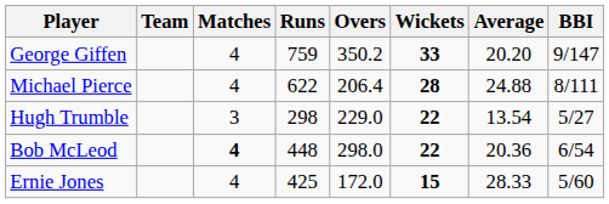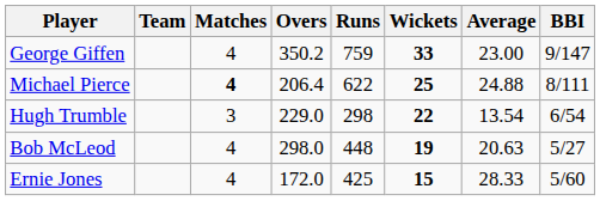 <table class="wikitable" style="text-align:center;">
 <tr>
 <th>Player</th>
 <th>Team</th>
 <th>Matches</th>
+<th>Overs</th>
 <th>Runs</th>
-<th>Overs</th>
 <th>Wickets</th>
 <th>Average</th>
 <th>BBI</th>
 </tr>
 <tr>
 <td style="text-align:left"><a href='#'>George Giffen</a></td>
 <td style="text-align:left"></td>
 <td>4</td>
+<td>350.2</td>
 <td>759</td>
-<td>350.2</td>
 <td><strong>33</strong></td>
-<td>20.20</td>
+<td>23.00</td>
 <td>9/147</td>
 </tr>
 <tr>
 <td style="text-align:left"><a href='#'>Michael Pierce</a></td>
 <td style="text-align:left"></td>
-<td>4</td>
+<td><strong>4</strong></td>
+<td>206.4</td>
 <td>622</td>
-<td>206.4</td>
-<td><strong>28</strong></td>
+<td><strong>25</strong></td>
 <td>24.88</td>
 <td>8/111</td>
 </tr>
 <tr>
 <td style="text-align:left"><a href='#'>Hugh Trumble</a></td>
 <td style="text-align:left"></td>
 <td>3</td>
+<td>229.0</td>
 <td>298</td>
-<td>229.0</td>
 <td><strong>22</strong></td>
 <td>13.54</td>
-<td>5/27</td>
+<td>6/54</td>
 </tr>
 <tr>
 <td style="text-align:left"><a href='#'>Bob McLeod</a></td>
 <td style="text-align:left"></td>
-<td><strong>4</strong></td>
+<td>4</td>
+<td>298.0</td>
 <td>448</td>
-<td>298.0</td>
-<td><strong>22</strong></td>
-<td>20.36</td>
-<td>6/54</td>
+<td><strong>19</strong></td>
+<td>20.63</td>
+<td>5/27</td>
 </tr>
 <tr>
 <td style="text-align:left"><a href='#'>Ernie Jones</a></td>
 <td style="text-align:left"></td>
 <td>4</td>
+<td>172.0</td>
 <td>425</td>
-<td>172.0</td>
 <td><strong>15</strong></td>
 <td>28.33</td>
 <td>5/60</td>
 </tr>
 </table>
